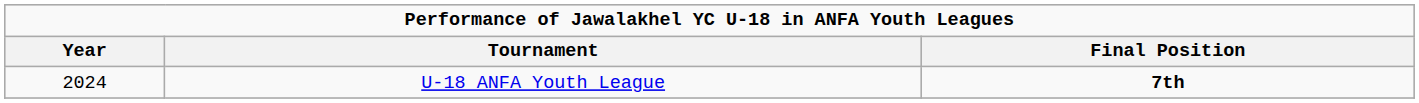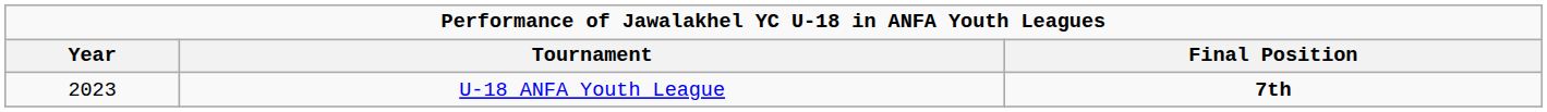 <table class="wikitable sortable" style="text-align:center; font-size:90%; width:45%;">
 <tr>
 <td colspan="3"><strong>Performance of Jawalakhel YC U-18 in ANFA Youth Leagues</strong></td>
 </tr>
 <tr>
 <th style="text-align:center; width:"5%";">Year</th>
 <th style="text-align:center; width:"20%";">Tournament</th>
 <th style="text-align:center; width:"20%";">Final Position</th>
 </tr>
 <tr>
-<td>2024</td>
+<td>2023</td>
 <td><a href='#'>U-18 ANFA Youth League</a></td>
 <td><strong>7th</strong></td>
 </tr>
 </table>
